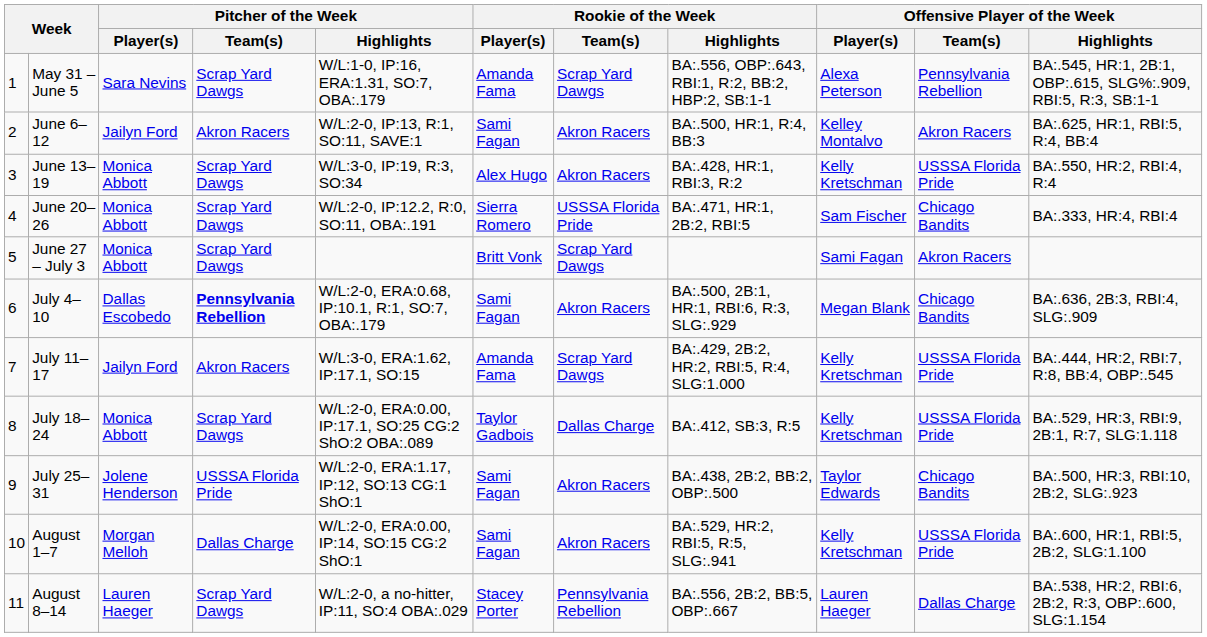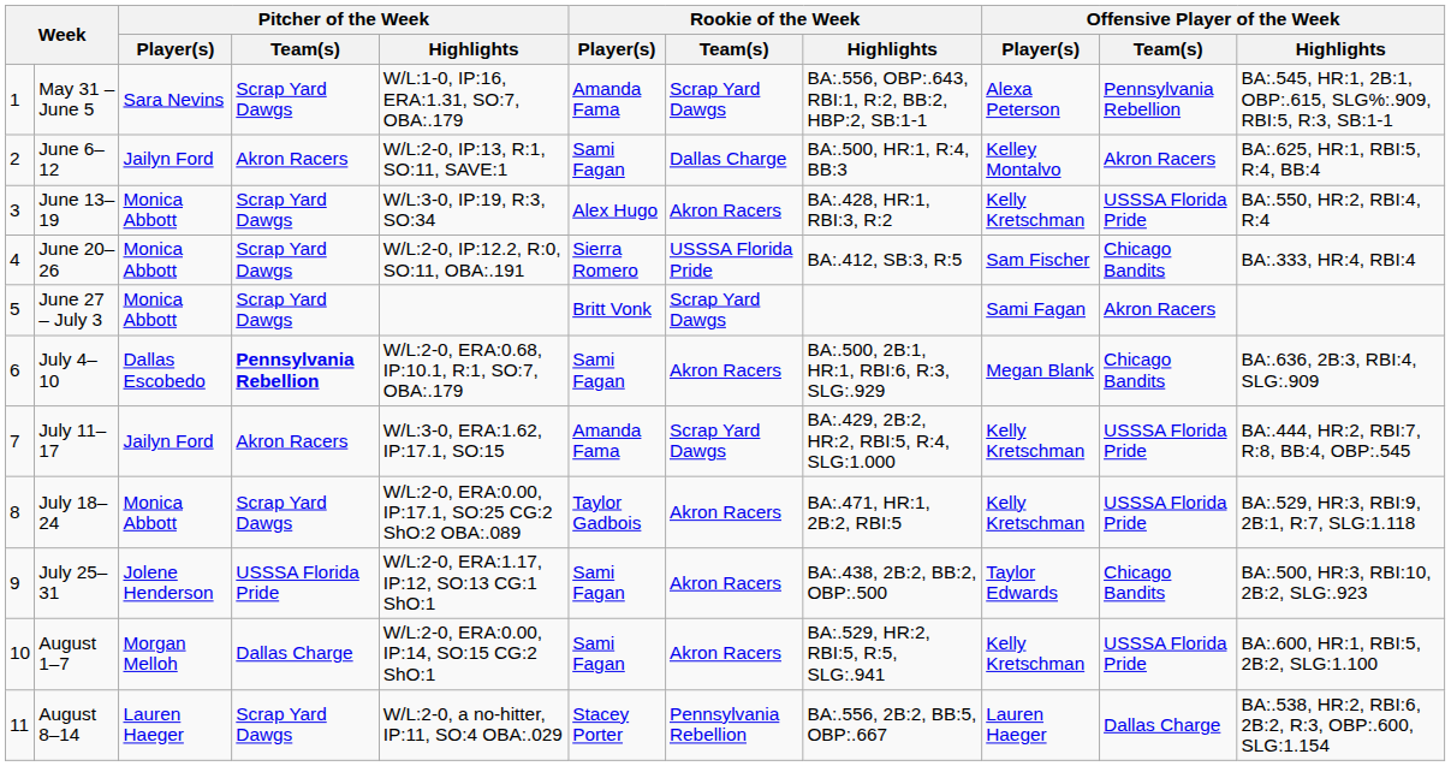 <table class="wikitable">
 <tr>
 <th rowspan=2; colspan=2>Week</th>
 <th colspan=3>Pitcher of the Week</th>
 <th colspan=3>Rookie of the Week</th>
 <th colspan=3>Offensive Player of the Week</th>
 </tr>
 <tr>
 <th>Player(s)</th>
 <th>Team(s)</th>
 <th>Highlights</th>
 <th>Player(s)</th>
 <th>Team(s)</th>
 <th>Highlights</th>
 <th>Player(s)</th>
 <th>Team(s)</th>
 <th>Highlights</th>
 </tr>
 <tr>
 <td>1</td>
 <td>May 31 – June 5</td>
 <td><a href='#'>Sara Nevins</a></td>
 <td><a href='#'>Scrap Yard Dawgs</a></td>
 <td>W/L:1-0, IP:16, ERA:1.31, SO:7, OBA:.179</td>
 <td><a href='#'>Amanda Fama</a></td>
 <td><a href='#'>Scrap Yard Dawgs</a></td>
 <td>BA:.556, OBP:.643, RBI:1, R:2, BB:2, HBP:2, SB:1-1</td>
 <td><a href='#'>Alexa Peterson</a></td>
 <td><a href='#'>Pennsylvania Rebellion</a></td>
 <td>BA:.545, HR:1, 2B:1, OBP:.615, SLG%:.909, RBI:5, R:3, SB:1-1</td>
 </tr>
 <tr>
 <td>2</td>
 <td>June 6–12</td>
 <td><a href='#'>Jailyn Ford</a></td>
 <td><a href='#'>Akron Racers</a></td>
 <td>W/L:2-0, IP:13, R:1, SO:11, SAVE:1</td>
 <td><a href='#'>Sami Fagan</a></td>
-<td><a href='#'>Akron Racers</a></td>
+<td><a href='#'>Dallas Charge</a></td>
 <td>BA:.500, HR:1, R:4, BB:3</td>
 <td><a href='#'>Kelley Montalvo</a></td>
 <td><a href='#'>Akron Racers</a></td>
 <td>BA:.625, HR:1, RBI:5, R:4, BB:4</td>
 </tr>
 <tr>
 <td>3</td>
 <td>June 13–19</td>
 <td><a href='#'>Monica Abbott</a></td>
 <td><a href='#'>Scrap Yard Dawgs</a></td>
 <td>W/L:3-0, IP:19, R:3, SO:34</td>
 <td><a href='#'>Alex Hugo</a></td>
 <td><a href='#'>Akron Racers</a></td>
 <td>BA:.428, HR:1, RBI:3, R:2</td>
 <td><a href='#'>Kelly Kretschman</a></td>
 <td><a href='#'>USSSA Florida Pride</a></td>
 <td>BA:.550, HR:2, RBI:4, R:4</td>
 </tr>
 <tr>
 <td>4</td>
 <td>June 20–26</td>
 <td><a href='#'>Monica Abbott</a></td>
 <td><a href='#'>Scrap Yard Dawgs</a></td>
 <td>W/L:2-0, IP:12.2, R:0, SO:11, OBA:.191</td>
 <td><a href='#'>Sierra Romero</a></td>
 <td><a href='#'>USSSA Florida Pride</a></td>
-<td>BA:.471, HR:1, 2B:2, RBI:5</td>
+<td>BA:.412, SB:3, R:5</td>
 <td><a href='#'>Sam Fischer</a></td>
 <td><a href='#'>Chicago Bandits</a></td>
 <td>BA:.333, HR:4, RBI:4</td>
 </tr>
 <tr>
 <td>5</td>
 <td>June 27 – July 3</td>
 <td><a href='#'>Monica Abbott</a></td>
 <td><a href='#'>Scrap Yard Dawgs</a></td>
 <td></td>
 <td><a href='#'>Britt Vonk</a></td>
 <td><a href='#'>Scrap Yard Dawgs</a></td>
 <td></td>
 <td><a href='#'>Sami Fagan</a></td>
 <td><a href='#'>Akron Racers</a></td>
 <td></td>
 </tr>
 <tr>
 <td>6</td>
 <td>July 4–10</td>
 <td><a href='#'>Dallas Escobedo</a></td>
 <td><strong><a href='#'>Pennsylvania Rebellion</a></strong></td>
 <td>W/L:2-0, ERA:0.68, IP:10.1, R:1, SO:7, OBA:.179</td>
 <td><a href='#'>Sami Fagan</a></td>
 <td><a href='#'>Akron Racers</a></td>
 <td>BA:.500, 2B:1, HR:1, RBI:6, R:3, SLG:.929</td>
 <td><a href='#'>Megan Blank</a></td>
 <td><a href='#'>Chicago Bandits</a></td>
 <td>BA:.636, 2B:3, RBI:4, SLG:.909</td>
 </tr>
 <tr>
 <td>7</td>
 <td>July 11–17</td>
 <td><a href='#'>Jailyn Ford</a></td>
 <td><a href='#'>Akron Racers</a></td>
 <td>W/L:3-0, ERA:1.62, IP:17.1, SO:15</td>
 <td><a href='#'>Amanda Fama</a></td>
 <td><a href='#'>Scrap Yard Dawgs</a></td>
 <td>BA:.429, 2B:2, HR:2, RBI:5, R:4, SLG:1.000</td>
 <td><a href='#'>Kelly Kretschman</a></td>
 <td><a href='#'>USSSA Florida Pride</a></td>
 <td>BA:.444, HR:2, RBI:7, R:8, BB:4, OBP:.545</td>
 </tr>
 <tr>
 <td>8</td>
 <td>July 18–24</td>
 <td><a href='#'>Monica Abbott</a></td>
 <td><a href='#'>Scrap Yard Dawgs</a></td>
 <td>W/L:2-0, ERA:0.00, IP:17.1, SO:25 CG:2 ShO:2 OBA:.089</td>
 <td><a href='#'>Taylor Gadbois</a></td>
-<td><a href='#'>Dallas Charge</a></td>
-<td>BA:.412, SB:3, R:5</td>
+<td><a href='#'>Akron Racers</a></td>
+<td>BA:.471, HR:1, 2B:2, RBI:5</td>
 <td><a href='#'>Kelly Kretschman</a></td>
 <td><a href='#'>USSSA Florida Pride</a></td>
 <td>BA:.529, HR:3, RBI:9, 2B:1, R:7, SLG:1.118</td>
 </tr>
 <tr>
 <td>9</td>
 <td>July 25–31</td>
 <td><a href='#'>Jolene Henderson</a></td>
 <td><a href='#'>USSSA Florida Pride</a></td>
 <td>W/L:2-0, ERA:1.17, IP:12, SO:13 CG:1 ShO:1</td>
 <td><a href='#'>Sami Fagan</a></td>
 <td><a href='#'>Akron Racers</a></td>
 <td>BA:.438, 2B:2, BB:2, OBP:.500</td>
 <td><a href='#'>Taylor Edwards</a></td>
 <td><a href='#'>Chicago Bandits</a></td>
 <td>BA:.500, HR:3, RBI:10, 2B:2, SLG:.923</td>
 </tr>
 <tr>
 <td>10</td>
 <td>August 1–7</td>
 <td><a href='#'>Morgan Melloh</a></td>
 <td><a href='#'>Dallas Charge</a></td>
 <td>W/L:2-0, ERA:0.00, IP:14, SO:15 CG:2 ShO:1</td>
 <td><a href='#'>Sami Fagan</a></td>
 <td><a href='#'>Akron Racers</a></td>
 <td>BA:.529, HR:2, RBI:5, R:5, SLG:.941</td>
 <td><a href='#'>Kelly Kretschman</a></td>
 <td><a href='#'>USSSA Florida Pride</a></td>
 <td>BA:.600, HR:1, RBI:5, 2B:2, SLG:1.100</td>
 </tr>
 <tr>
 <td>11</td>
 <td>August 8–14</td>
 <td><a href='#'>Lauren Haeger</a></td>
 <td><a href='#'>Scrap Yard Dawgs</a></td>
 <td>W/L:2-0, a no-hitter, IP:11, SO:4 OBA:.029</td>
 <td><a href='#'>Stacey Porter</a></td>
 <td><a href='#'>Pennsylvania Rebellion</a></td>
 <td>BA:.556, 2B:2, BB:5, OBP:.667</td>
 <td><a href='#'>Lauren Haeger</a></td>
 <td><a href='#'>Dallas Charge</a></td>
 <td>BA:.538, HR:2, RBI:6, 2B:2, R:3, OBP:.600, SLG:1.154</td>
 </tr>
 </table>
